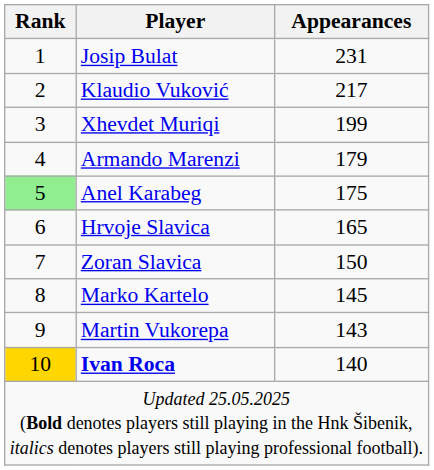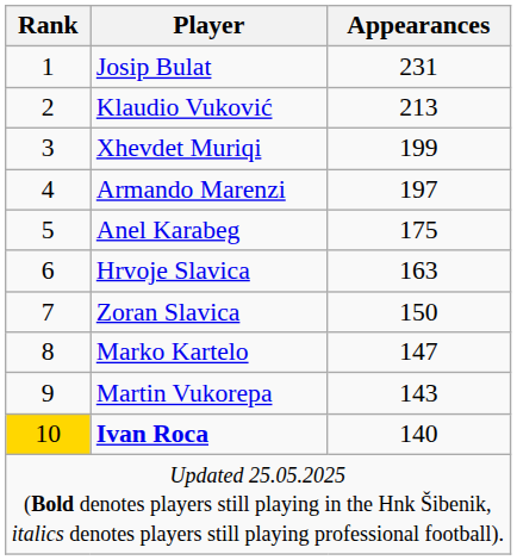 <table class="wikitable" style="text-align:center">
 <tr>
 <th>Rank</th>
 <th>Player</th>
 <th>Appearances</th>
 </tr>
 <tr>
 <td>1</td>
 <td style="text-align:left;"> <a href='#'>Josip Bulat</a></td>
 <td>231</td>
 </tr>
 <tr>
 <td>2</td>
 <td style="text-align:left;"> <a href='#'>Klaudio Vuković</a></td>
-<td>217</td>
+<td>213</td>
 </tr>
 <tr>
 <td>3</td>
 <td style="text-align:left;"> <a href='#'>Xhevdet Muriqi</a></td>
 <td>199</td>
 </tr>
 <tr>
 <td>4</td>
 <td style="text-align:left;"> <a href='#'>Armando Marenzi</a></td>
-<td>179</td>
+<td>197</td>
 </tr>
 <tr>
-<td style="background: lightgreen;">5</td>
+<td>5</td>
 <td style="text-align:left;"> <a href='#'>Anel Karabeg</a></td>
 <td>175</td>
 </tr>
 <tr>
 <td>6</td>
 <td style="text-align:left;"> <a href='#'>Hrvoje Slavica</a></td>
-<td>165</td>
+<td>163</td>
 </tr>
 <tr>
 <td>7</td>
 <td style="text-align:left;"> <a href='#'>Zoran Slavica</a></td>
 <td>150</td>
 </tr>
 <tr>
 <td>8</td>
 <td style="text-align:left;"> <a href='#'>Marko Kartelo</a></td>
-<td>145</td>
+<td>147</td>
 </tr>
 <tr>
 <td>9</td>
 <td style="text-align:left;"> <a href='#'>Martin Vukorepa</a></td>
 <td>143</td>
 </tr>
 <tr>
 <td style="background: gold;">10</td>
 <td style="text-align:left;"><strong> <a href='#'>Ivan Roca</a></strong></td>
 <td>140</td>
 </tr>
 <tr>
 <td colspan="3"><small><em>Updated 25.05.2025</em><br>(<strong>Bold</strong> denotes players still playing in the Hnk Šibenik,<br><em>italics</em> denotes players still playing professional football).</small></td>
 </tr>
 </table>
